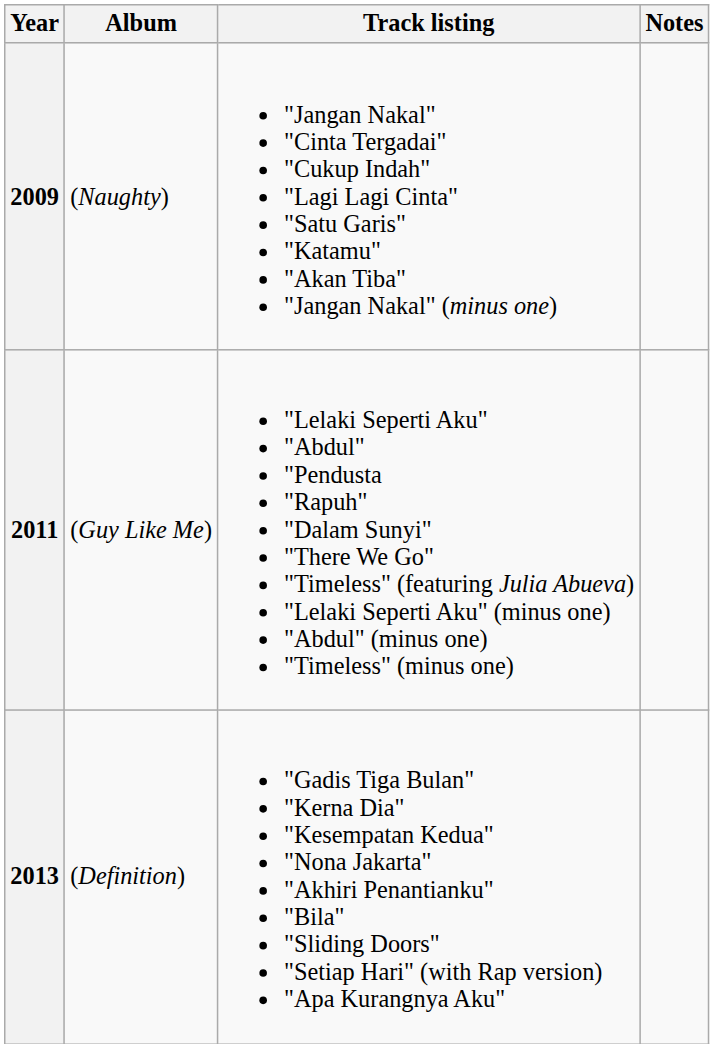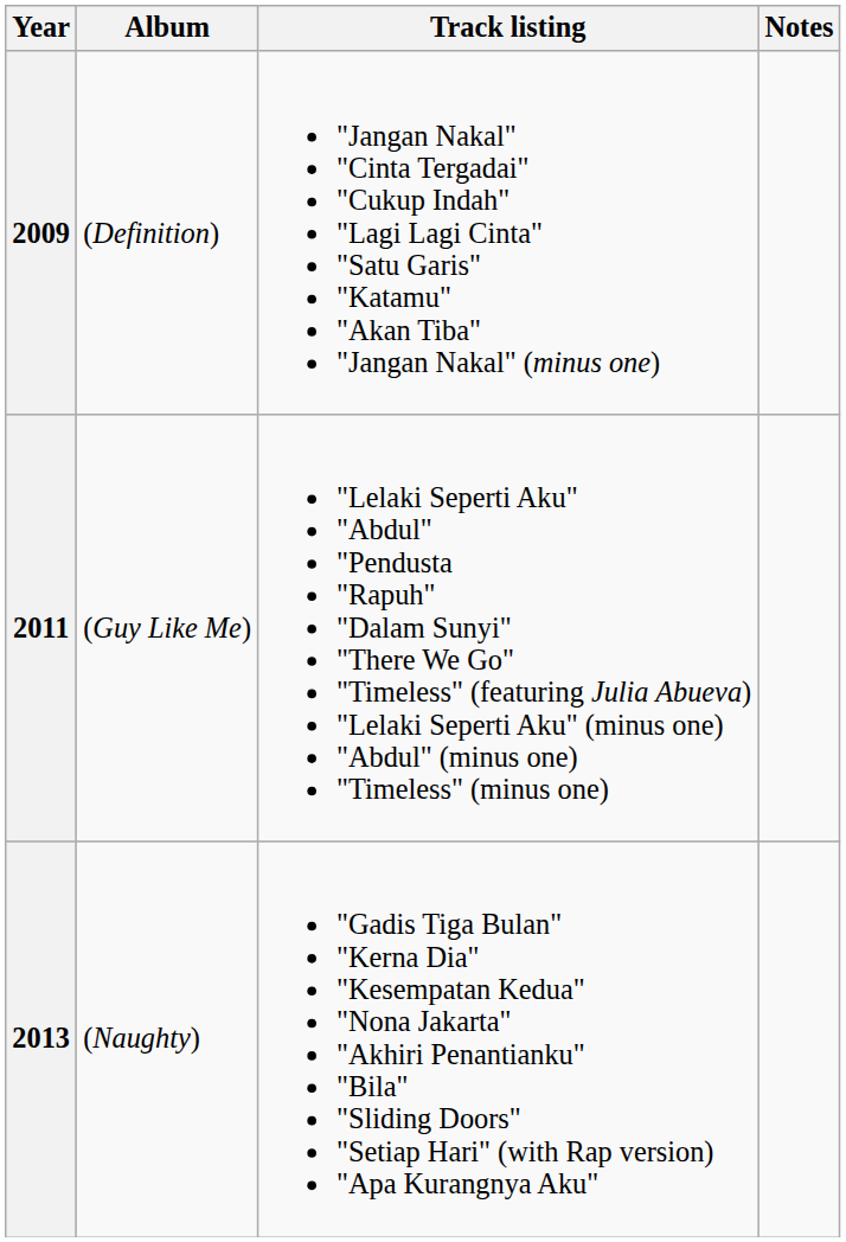 <table class="wikitable plainrowheaders">
 <tr>
 <th scope="col" rowspan="1">Year</th>
 <th scope="col" rowspan="1">Album</th>
 <th scope="col" rowspan="1">Track listing</th>
 <th scope="col" rowspan="1">Notes</th>
 </tr>
 <tr>
 <th scope="row">2009</th>
-<td scope="row1"> (<em>Naughty</em>)</td>
+<td scope="row1"> (<em>Definition</em>)</td>
 <td scope="row1"><br><ul><li>"Jangan Nakal"</li><li>"Cinta Tergadai"</li><li>"Cukup Indah"</li><li>"Lagi Lagi Cinta"</li><li>"Satu Garis"</li><li>"Katamu"</li><li>"Akan Tiba"</li><li>"Jangan Nakal" (<em>minus one</em>)</li></ul></td>
 <td></td>
 </tr>
 <tr>
 <th scope="row">2011</th>
 <td scope="row1"> (<em>Guy Like Me</em>)</td>
 <td scope="row1"><br><ul><li>"Lelaki Seperti Aku"</li><li>"Abdul"</li><li>"Pendusta</li><li>"Rapuh"</li><li>"Dalam Sunyi"</li><li>"There We Go"</li><li>"Timeless" (featuring <em>Julia Abueva</em>)</li><li>"Lelaki Seperti Aku" (minus one)</li><li>"Abdul" (minus one)</li><li>"Timeless" (minus one)</li></ul></td>
 <td></td>
 </tr>
 <tr>
 <th scope="row">2013</th>
-<td scope="row1"> (<em>Definition</em>)</td>
+<td scope="row1"> (<em>Naughty</em>)</td>
 <td scope="row1"><br><ul><li>"Gadis Tiga Bulan"</li><li>"Kerna Dia"</li><li>"Kesempatan Kedua"</li><li>"Nona Jakarta"</li><li>"Akhiri Penantianku"</li><li>"Bila"</li><li>"Sliding Doors"</li><li>"Setiap Hari" (with Rap version)</li><li>"Apa Kurangnya Aku"</li></ul></td>
 <td></td>
 </tr>
 <tr>
 </tr>
 </table>
